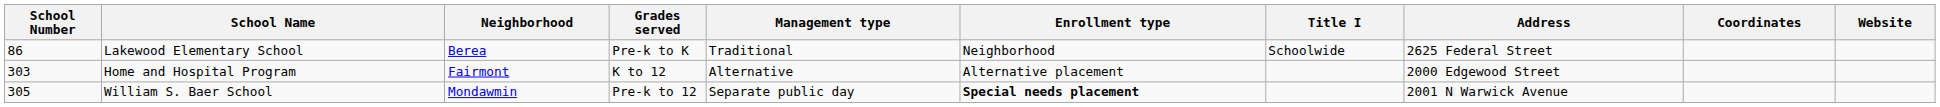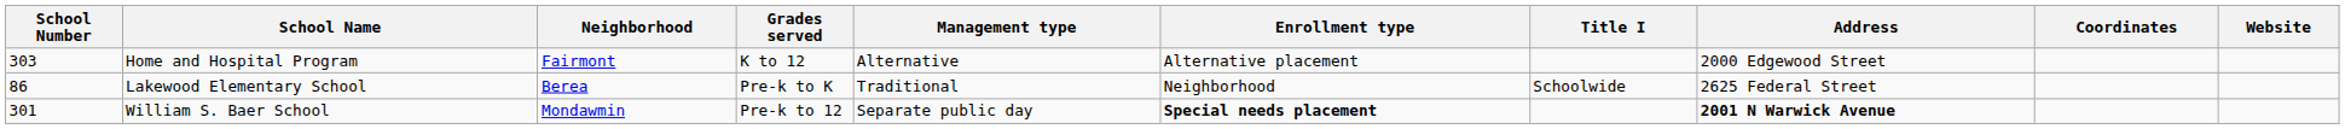 <table class="wikitable sortable">
 <tr>
 <th width="5%">School Number</th>
 <th>School Name</th>
 <th>Neighborhood</th>
 <th width="5%">Grades served</th>
 <th>Management type</th>
 <th>Enrollment type</th>
 <th>Title I</th>
 <th>Address</th>
 <th>Coordinates</th>
 <th>Website</th>
 </tr>
 <tr>
+<td>303</td>
+<td>Home and Hospital Program</td>
+<td><a href='#'>Fairmont</a></td>
+<td>K to 12</td>
+<td>Alternative</td>
+<td>Alternative placement</td>
+<td></td>
+<td>2000 Edgewood Street</td>
+<td></td>
+<td></td>
+</tr>
+<tr>
 <td>86</td>
 <td>Lakewood Elementary School</td>
 <td><a href='#'>Berea</a></td>
 <td>Pre-k to K</td>
 <td>Traditional</td>
 <td>Neighborhood</td>
 <td>Schoolwide</td>
 <td>2625 Federal Street</td>
 <td></td>
 <td></td>
 </tr>
 <tr>
-<td>303</td>
-<td>Home and Hospital Program</td>
-<td><a href='#'>Fairmont</a></td>
-<td>K to 12</td>
-<td>Alternative</td>
-<td>Alternative placement</td>
-<td></td>
-<td>2000 Edgewood Street</td>
-<td></td>
-<td></td>
-</tr>
-<tr>
-<td>305</td>
+<td>301</td>
 <td>William S. Baer School</td>
 <td><a href='#'>Mondawmin</a></td>
 <td>Pre-k to 12</td>
 <td>Separate public day</td>
 <td><strong>Special needs placement</strong></td>
 <td></td>
-<td>2001 N Warwick Avenue</td>
+<td><strong>2001 N Warwick Avenue</strong></td>
 <td></td>
 <td> </td>
 </tr>
 </table>
